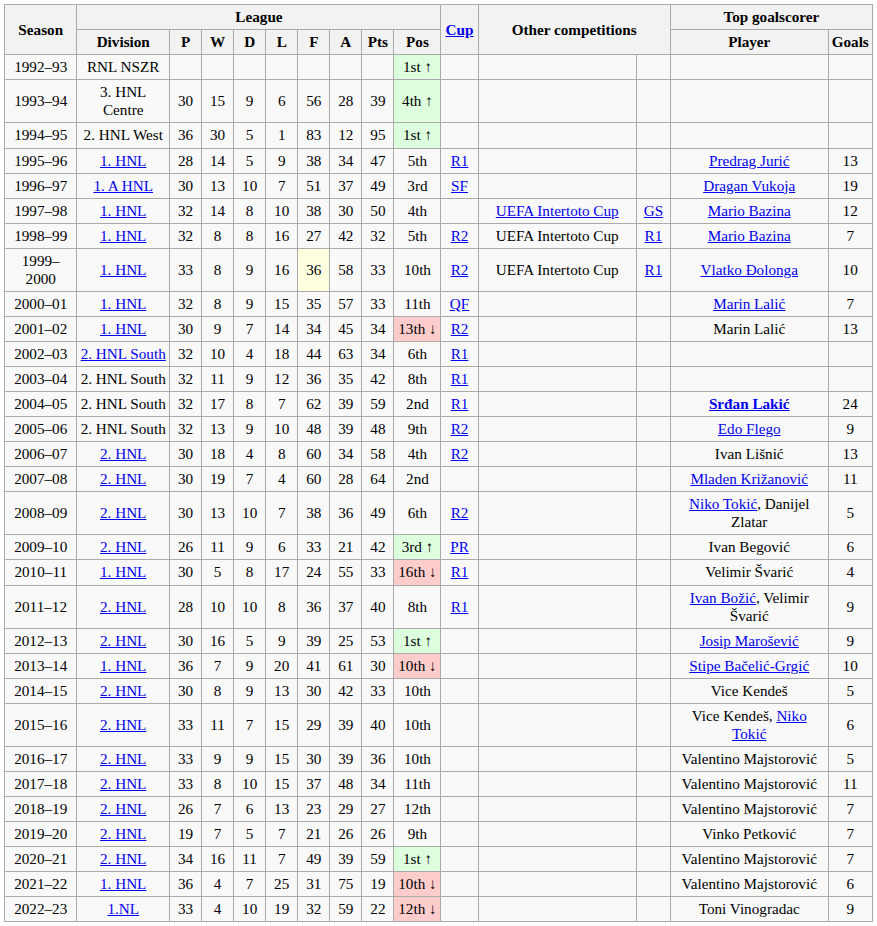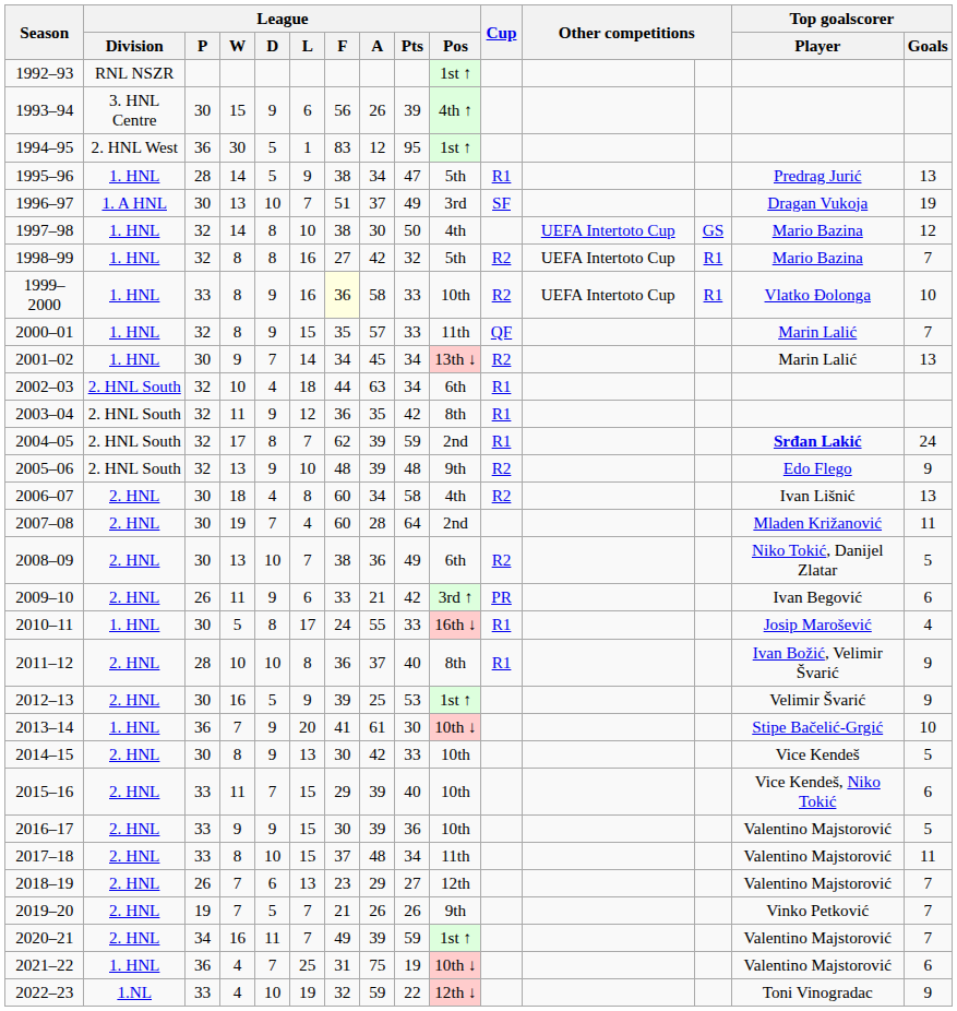 <table class="wikitable" style="font-size:95%; text-align: center;">
 <tr>
 <th rowspan=2>Season</th>
 <th colspan=9>League</th>
 <th rowspan=2 width="30"><a href='#'>Cup</a></th>
 <th rowspan=2 colspan=2 width="200">Other competitions</th>
 <th colspan=2 width="200">Top goalscorer</th>
 </tr>
 <tr>
 <th>Division</th>
 <th width="25">P</th>
 <th width="25">W</th>
 <th width="25">D</th>
 <th width="25">L</th>
 <th width="25">F</th>
 <th width="25">A</th>
 <th width="25">Pts</th>
 <th width="40">Pos</th>
 <th>Player</th>
 <th>Goals</th>
 </tr>
 <tr>
 <td>1992–93</td>
 <td>RNL NSZR</td>
 <td></td>
 <td></td>
 <td></td>
 <td></td>
 <td></td>
 <td></td>
 <td></td>
 <td bgcolor="#DDFFDD">1st ↑</td>
 <td></td>
 <td></td>
 <td></td>
 <td></td>
 <td></td>
 </tr>
 <tr>
 <td>1993–94</td>
 <td>3. HNL Centre</td>
 <td>30</td>
 <td>15</td>
 <td>9</td>
 <td>6</td>
 <td>56</td>
-<td>28</td>
+<td>26</td>
 <td>39</td>
 <td bgcolor="#DDFFDD">4th ↑</td>
 <td></td>
 <td></td>
 <td></td>
 <td></td>
 <td></td>
 </tr>
 <tr>
 <td>1994–95</td>
 <td>2. HNL West</td>
 <td>36</td>
 <td>30</td>
 <td>5</td>
 <td>1</td>
 <td>83</td>
 <td>12</td>
 <td>95</td>
 <td bgcolor="#DDFFDD">1st ↑</td>
 <td></td>
 <td></td>
 <td></td>
 <td></td>
 <td></td>
 </tr>
 <tr>
 <td>1995–96</td>
 <td><a href='#'>1. HNL</a></td>
 <td>28</td>
 <td>14</td>
 <td>5</td>
 <td>9</td>
 <td>38</td>
 <td>34</td>
 <td>47</td>
 <td>5th</td>
 <td><a href='#'>R1</a></td>
 <td></td>
 <td></td>
 <td><a href='#'>Predrag Jurić</a></td>
 <td>13</td>
 </tr>
 <tr>
 <td>1996–97</td>
 <td><a href='#'>1. A HNL</a></td>
 <td>30</td>
 <td>13</td>
 <td>10</td>
 <td>7</td>
 <td>51</td>
 <td>37</td>
 <td>49</td>
 <td>3rd</td>
 <td><a href='#'>SF</a></td>
 <td></td>
 <td></td>
 <td><a href='#'>Dragan Vukoja</a></td>
 <td>19</td>
 </tr>
 <tr>
 <td>1997–98</td>
 <td><a href='#'>1. HNL</a></td>
 <td>32</td>
 <td>14</td>
 <td>8</td>
 <td>10</td>
 <td>38</td>
 <td>30</td>
 <td>50</td>
 <td>4th</td>
 <td></td>
 <td><a href='#'>UEFA Intertoto Cup</a></td>
 <td><a href='#'>GS</a></td>
 <td><a href='#'>Mario Bazina</a></td>
 <td>12</td>
 </tr>
 <tr>
 <td>1998–99</td>
 <td><a href='#'>1. HNL</a></td>
 <td>32</td>
 <td>8</td>
 <td>8</td>
 <td>16</td>
 <td>27</td>
 <td>42</td>
 <td>32</td>
 <td>5th</td>
 <td><a href='#'>R2</a></td>
 <td>UEFA Intertoto Cup</td>
 <td><a href='#'>R1</a></td>
 <td><a href='#'>Mario Bazina</a></td>
 <td>7</td>
 </tr>
 <tr>
 <td>1999–2000</td>
 <td><a href='#'>1. HNL</a></td>
 <td>33</td>
 <td>8</td>
 <td>9</td>
 <td>16</td>
 <td style="background: lightyellow;">36</td>
 <td>58</td>
 <td>33</td>
 <td>10th</td>
 <td><a href='#'>R2</a></td>
 <td>UEFA Intertoto Cup</td>
 <td><a href='#'>R1</a></td>
 <td><a href='#'>Vlatko Đolonga</a></td>
 <td>10</td>
 </tr>
 <tr>
 <td>2000–01</td>
 <td><a href='#'>1. HNL</a></td>
 <td>32</td>
 <td>8</td>
 <td>9</td>
 <td>15</td>
 <td>35</td>
 <td>57</td>
 <td>33</td>
 <td>11th</td>
 <td><a href='#'>QF</a></td>
 <td></td>
 <td></td>
 <td><a href='#'>Marin Lalić</a></td>
 <td>7</td>
 </tr>
 <tr>
 <td>2001–02</td>
 <td><a href='#'>1. HNL</a></td>
 <td>30</td>
 <td>9</td>
 <td>7</td>
 <td>14</td>
 <td>34</td>
 <td>45</td>
 <td>34</td>
 <td bgcolor="#FFCCCC">13th ↓</td>
 <td><a href='#'>R2</a></td>
 <td></td>
 <td></td>
 <td>Marin Lalić</td>
 <td>13</td>
 </tr>
 <tr>
 <td>2002–03</td>
 <td><a href='#'>2. HNL South</a></td>
 <td>32</td>
 <td>10</td>
 <td>4</td>
 <td>18</td>
 <td>44</td>
 <td>63</td>
 <td>34</td>
 <td>6th</td>
 <td><a href='#'>R1</a></td>
 <td></td>
 <td></td>
 <td></td>
 <td></td>
 </tr>
 <tr>
 <td>2003–04</td>
 <td>2. HNL South</td>
 <td>32</td>
 <td>11</td>
 <td>9</td>
 <td>12</td>
 <td>36</td>
 <td>35</td>
 <td>42</td>
 <td>8th</td>
 <td><a href='#'>R1</a></td>
 <td></td>
 <td></td>
 <td></td>
 <td></td>
 </tr>
 <tr>
 <td>2004–05</td>
 <td>2. HNL South</td>
 <td>32</td>
 <td>17</td>
 <td>8</td>
 <td>7</td>
 <td>62</td>
 <td>39</td>
 <td>59</td>
 <td>2nd</td>
 <td><a href='#'>R1</a></td>
 <td></td>
 <td></td>
 <td><strong><a href='#'>Srđan Lakić</a></strong></td>
 <td>24</td>
 </tr>
 <tr>
 <td>2005–06</td>
 <td>2. HNL South</td>
 <td>32</td>
 <td>13</td>
 <td>9</td>
 <td>10</td>
 <td>48</td>
 <td>39</td>
 <td>48</td>
 <td>9th</td>
 <td><a href='#'>R2</a></td>
 <td></td>
 <td></td>
 <td><a href='#'>Edo Flego</a></td>
 <td>9</td>
 </tr>
 <tr>
 <td>2006–07</td>
 <td><a href='#'>2. HNL</a></td>
 <td>30</td>
 <td>18</td>
 <td>4</td>
 <td>8</td>
 <td>60</td>
 <td>34</td>
 <td>58</td>
 <td>4th</td>
 <td><a href='#'>R2</a></td>
 <td></td>
 <td></td>
 <td>Ivan Lišnić</td>
 <td>13</td>
 </tr>
 <tr>
 <td>2007–08</td>
 <td><a href='#'>2. HNL</a></td>
 <td>30</td>
 <td>19</td>
 <td>7</td>
 <td>4</td>
 <td>60</td>
 <td>28</td>
 <td>64</td>
 <td>2nd</td>
 <td></td>
 <td></td>
 <td></td>
 <td><a href='#'>Mladen Križanović</a></td>
 <td>11</td>
 </tr>
 <tr>
 <td>2008–09</td>
 <td><a href='#'>2. HNL</a></td>
 <td>30</td>
 <td>13</td>
 <td>10</td>
 <td>7</td>
 <td>38</td>
 <td>36</td>
 <td>49</td>
 <td>6th</td>
 <td><a href='#'>R2</a></td>
 <td></td>
 <td></td>
 <td><a href='#'>Niko Tokić</a>, Danijel Zlatar</td>
 <td>5</td>
 </tr>
 <tr>
 <td>2009–10</td>
 <td><a href='#'>2. HNL</a></td>
 <td>26</td>
 <td>11</td>
 <td>9</td>
 <td>6</td>
 <td>33</td>
 <td>21</td>
 <td>42</td>
 <td bgcolor="#DDFFDD">3rd ↑</td>
 <td><a href='#'>PR</a></td>
 <td></td>
 <td></td>
 <td>Ivan Begović</td>
 <td>6</td>
 </tr>
 <tr>
 <td>2010–11</td>
 <td><a href='#'>1. HNL</a></td>
 <td>30</td>
 <td>5</td>
 <td>8</td>
 <td>17</td>
 <td>24</td>
 <td>55</td>
 <td>33</td>
 <td bgcolor="#FFCCCC">16th ↓</td>
 <td><a href='#'>R1</a></td>
 <td></td>
 <td></td>
-<td>Velimir Švarić</td>
+<td><a href='#'>Josip Marošević</a></td>
 <td>4</td>
 </tr>
 <tr>
 <td>2011–12</td>
 <td><a href='#'>2. HNL</a></td>
 <td>28</td>
 <td>10</td>
 <td>10</td>
 <td>8</td>
 <td>36</td>
 <td>37</td>
 <td>40</td>
 <td>8th</td>
 <td><a href='#'>R1</a></td>
 <td></td>
 <td></td>
 <td><a href='#'>Ivan Božić</a>, Velimir Švarić</td>
 <td>9</td>
 </tr>
 <tr>
 <td>2012–13</td>
 <td><a href='#'>2. HNL</a></td>
 <td>30</td>
 <td>16</td>
 <td>5</td>
 <td>9</td>
 <td>39</td>
 <td>25</td>
 <td>53</td>
 <td bgcolor="#DDFFDD">1st ↑</td>
 <td></td>
 <td></td>
 <td></td>
-<td><a href='#'>Josip Marošević</a></td>
+<td>Velimir Švarić</td>
 <td>9</td>
 </tr>
 <tr>
 <td>2013–14</td>
 <td><a href='#'>1. HNL</a></td>
 <td>36</td>
 <td>7</td>
 <td>9</td>
 <td>20</td>
 <td>41</td>
 <td>61</td>
 <td>30</td>
 <td bgcolor="#FFCCCC">10th ↓</td>
 <td></td>
 <td></td>
 <td></td>
 <td><a href='#'>Stipe Bačelić-Grgić</a></td>
 <td>10</td>
 </tr>
 <tr>
 <td>2014–15</td>
 <td><a href='#'>2. HNL</a></td>
 <td>30</td>
 <td>8</td>
 <td>9</td>
 <td>13</td>
 <td>30</td>
 <td>42</td>
 <td>33</td>
 <td>10th</td>
 <td></td>
 <td></td>
 <td></td>
 <td>Vice Kendeš</td>
 <td>5</td>
 </tr>
 <tr>
 <td>2015–16</td>
 <td><a href='#'>2. HNL</a></td>
 <td>33</td>
 <td>11</td>
 <td>7</td>
 <td>15</td>
 <td>29</td>
 <td>39</td>
 <td>40</td>
 <td>10th</td>
 <td></td>
 <td></td>
 <td></td>
 <td>Vice Kendeš, <a href='#'>Niko Tokić</a></td>
 <td>6</td>
 </tr>
 <tr>
 <td>2016–17</td>
 <td><a href='#'>2. HNL</a></td>
 <td>33</td>
 <td>9</td>
 <td>9</td>
 <td>15</td>
 <td>30</td>
 <td>39</td>
 <td>36</td>
 <td>10th</td>
 <td></td>
 <td></td>
 <td></td>
 <td>Valentino Majstorović</td>
 <td>5</td>
 </tr>
 <tr>
 <td>2017–18</td>
 <td><a href='#'>2. HNL</a></td>
 <td>33</td>
 <td>8</td>
 <td>10</td>
 <td>15</td>
 <td>37</td>
 <td>48</td>
 <td>34</td>
 <td>11th</td>
 <td></td>
 <td></td>
 <td></td>
 <td>Valentino Majstorović</td>
 <td>11</td>
 </tr>
 <tr>
 <td>2018–19</td>
 <td><a href='#'>2. HNL</a></td>
 <td>26</td>
 <td>7</td>
 <td>6</td>
 <td>13</td>
 <td>23</td>
 <td>29</td>
 <td>27</td>
 <td>12th</td>
 <td></td>
 <td></td>
 <td></td>
 <td>Valentino Majstorović</td>
 <td>7</td>
 </tr>
 <tr>
 <td>2019–20</td>
 <td><a href='#'>2. HNL</a></td>
 <td>19</td>
 <td>7</td>
 <td>5</td>
 <td>7</td>
 <td>21</td>
 <td>26</td>
 <td>26</td>
 <td>9th</td>
 <td></td>
 <td></td>
 <td></td>
 <td>Vinko Petković</td>
 <td>7</td>
 </tr>
 <tr>
 <td>2020–21</td>
 <td><a href='#'>2. HNL</a></td>
 <td>34</td>
 <td>16</td>
 <td>11</td>
 <td>7</td>
 <td>49</td>
 <td>39</td>
 <td>59</td>
 <td bgcolor="#DDFFDD">1st ↑</td>
 <td></td>
 <td></td>
 <td></td>
 <td>Valentino Majstorović</td>
 <td>7</td>
 </tr>
 <tr>
 <td>2021–22</td>
 <td><a href='#'>1. HNL</a></td>
 <td>36</td>
 <td>4</td>
 <td>7</td>
 <td>25</td>
 <td>31</td>
 <td>75</td>
 <td>19</td>
 <td bgcolor="#FFCCCC">10th ↓</td>
 <td></td>
 <td></td>
 <td></td>
 <td>Valentino Majstorović</td>
 <td>6</td>
 </tr>
 <tr>
 <td>2022–23</td>
 <td><a href='#'>1.NL</a></td>
 <td>33</td>
 <td>4</td>
 <td>10</td>
 <td>19</td>
 <td>32</td>
 <td>59</td>
 <td>22</td>
 <td bgcolor="#FFCCCC">12th ↓</td>
 <td></td>
 <td></td>
 <td></td>
 <td>Toni Vinogradac</td>
 <td>9</td>
 </tr>
 <tr>
 </tr>
 </table>
